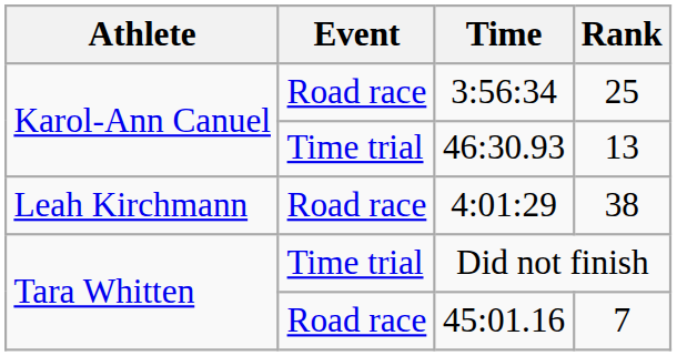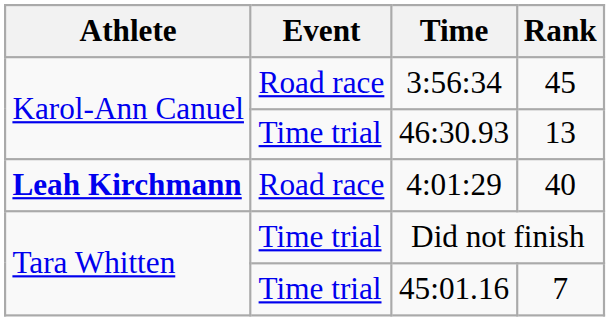 <table class="wikitable" style="font-size:90%">
 <tr>
 <th>Athlete</th>
 <th>Event</th>
 <th>Time</th>
 <th>Rank</th>
 </tr>
 <tr align=center>
 <td align=left rowspan=2><a href='#'>Karol-Ann Canuel</a></td>
 <td align=left><a href='#'>Road race</a></td>
 <td>3:56:34</td>
-<td>25</td>
+<td>45</td>
 </tr>
 <tr align=center>
 <td align=left><a href='#'>Time trial</a></td>
 <td>46:30.93</td>
 <td>13</td>
 </tr>
 <tr align=center>
-<td align=left><a href='#'>Leah Kirchmann</a></td>
+<td align=left><strong><a href='#'>Leah Kirchmann</a></strong></td>
 <td align=left><a href='#'>Road race</a></td>
 <td>4:01:29</td>
-<td>38</td>
+<td>40</td>
 </tr>
 <tr align=center>
 <td align=left rowspan=2><a href='#'>Tara Whitten</a></td>
 <td align=left><a href='#'>Time trial</a></td>
 <td colspan=2>Did not finish</td>
 </tr>
 <tr align=center>
-<td align=left><a href='#'>Road race</a></td>
+<td align=left><a href='#'>Time trial</a></td>
 <td>45:01.16</td>
 <td>7</td>
 </tr>
 </table>
